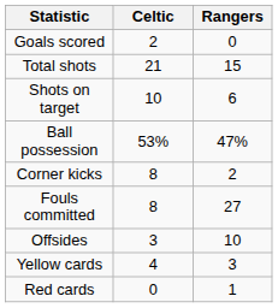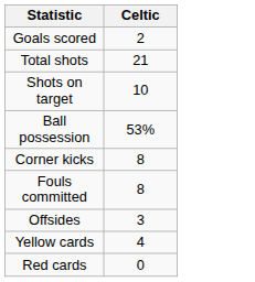 <table class="wikitable" style="text-align: center">
 <tr>
 <th width=105>Statistic</th>
 <th width=75>Celtic</th>
-<th width=75>Rangers</th>
 </tr>
 <tr>
 <td>Goals scored</td>
 <td>2</td>
-<td>0</td>
 </tr>
 <tr>
 <td>Total shots</td>
 <td>21</td>
-<td>15</td>
 </tr>
 <tr>
 <td>Shots on target</td>
 <td>10</td>
-<td>6</td>
 </tr>
 <tr>
 <td>Ball possession</td>
 <td>53%</td>
-<td>47%</td>
 </tr>
 <tr>
 <td>Corner kicks</td>
 <td>8</td>
-<td>2</td>
 </tr>
 <tr>
 <td>Fouls committed</td>
 <td>8</td>
-<td>27</td>
 </tr>
 <tr>
 <td>Offsides</td>
 <td>3</td>
-<td>10</td>
 </tr>
 <tr>
 <td>Yellow cards</td>
 <td>4</td>
-<td>3</td>
 </tr>
 <tr>
 <td>Red cards</td>
 <td>0</td>
-<td>1</td>
 </tr>
 </table>
